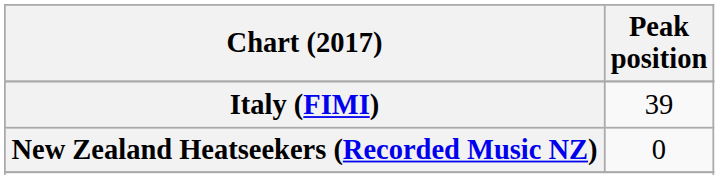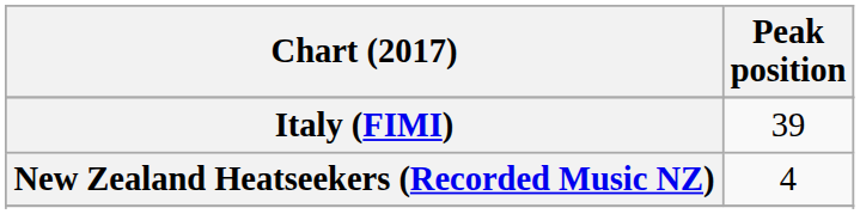 <table class="wikitable sortable plainrowheaders" style="text-align:center;">
 <tr>
 <th>Chart (2017)</th>
 <th>Peak<br>position</th>
 </tr>
 <tr>
 </tr>
 <tr>
 <th scope="row">Italy (<a href='#'>FIMI</a>)</th>
 <td>39</td>
 </tr>
 <tr>
 <th scope="row">New Zealand Heatseekers (<a href='#'>Recorded Music NZ</a>)</th>
-<td>0</td>
+<td>4</td>
 </tr>
 <tr>
 </tr>
 <tr>
 </tr>
 </table>
